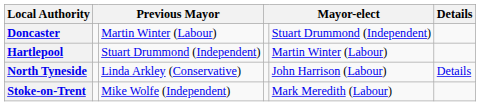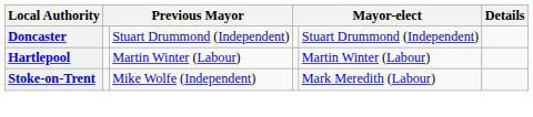 <table class="wikitable sortable" border="1">
 <tr>
 <th scope="col">Local Authority</th>
 <th scope="col" colspan="2">Previous Mayor</th>
 <th scope="col" colspan="2">Mayor-elect</th>
 <th scope="col">Details</th>
 </tr>
 <tr>
 <th scope="row" style="text-align: left;"><a href='#'>Doncaster</a></th>
 <td></td>
-<td><a href='#'>Martin Winter</a> (<a href='#'>Labour</a>)</td>
+<td><a href='#'>Stuart Drummond</a> (<a href='#'>Independent</a>)</td>
 <td></td>
 <td><a href='#'>Stuart Drummond</a> (<a href='#'>Independent</a>)</td>
 <td></td>
 </tr>
 <tr>
 <th scope="row" style="text-align: left;"><a href='#'>Hartlepool</a></th>
 <td></td>
-<td><a href='#'>Stuart Drummond</a> (<a href='#'>Independent</a>)</td>
+<td><a href='#'>Martin Winter</a> (<a href='#'>Labour</a>)</td>
 <td></td>
 <td><a href='#'>Martin Winter</a> (<a href='#'>Labour</a>)</td>
 <td></td>
-</tr>
-<tr>
-<th scope="row" style="text-align: left;"><a href='#'>North Tyneside</a></th>
-<td></td>
-<td><a href='#'>Linda Arkley</a> (<a href='#'>Conservative</a>)</td>
-<td></td>
-<td><a href='#'>John Harrison</a> (<a href='#'>Labour</a>)</td>
-<td><a href='#'>Details</a></td>
 </tr>
 <tr>
 <th scope="row" style="text-align: left;"><a href='#'>Stoke-on-Trent</a></th>
 <td></td>
 <td><a href='#'>Mike Wolfe</a> (<a href='#'>Independent</a>)</td>
 <td></td>
 <td><a href='#'>Mark Meredith</a> (<a href='#'>Labour</a>)</td>
 <td></td>
 </tr>
 </table>
